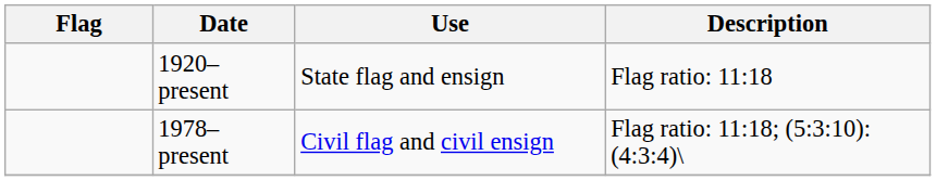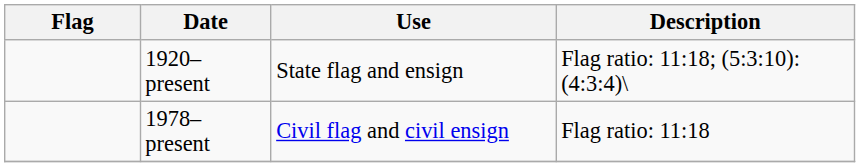 <table class="wikitable">
 <tr>
 <th style="width:110px;">Flag</th>
 <th style="width:100px;">Date</th>
 <th style="width:250px;">Use</th>
 <th style="width:250px;">Description</th>
 </tr>
 <tr>
 <td></td>
 <td>1920–present</td>
 <td>State flag and ensign</td>
-<td>Flag ratio: 11:18</td>
+<td>Flag ratio: 11:18; (5:3:10):(4:3:4)\</td>
 </tr>
 <tr>
 <td></td>
 <td>1978–present</td>
 <td><a href='#'>Civil flag</a> and <a href='#'>civil ensign</a></td>
-<td>Flag ratio: 11:18; (5:3:10):(4:3:4)\</td>
+<td>Flag ratio: 11:18</td>
 </tr>
 <tr>
 </tr>
 </table>
